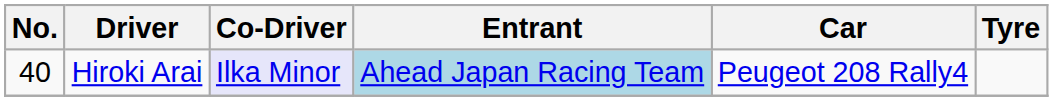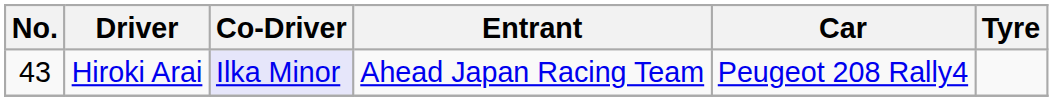 <table class="wikitable" style="font-size: 85%;">
 <tr>
 <th>No.</th>
 <th>Driver</th>
 <th>Co-Driver</th>
 <th>Entrant</th>
 <th>Car</th>
 <th>Tyre</th>
 </tr>
 <tr>
-<td align="center">40</td>
+<td align="center">43</td>
 <td> <a href='#'>Hiroki Arai</a></td>
 <td style="background: lavender;"> <a href='#'>Ilka Minor</a></td>
-<td style="background: lightblue;"> <a href='#'>Ahead Japan Racing Team</a></td>
+<td> <a href='#'>Ahead Japan Racing Team</a></td>
 <td><a href='#'>Peugeot 208 Rally4</a></td>
 <td align="center"></td>
 </tr>
 <tr>
 </tr>
 </table>
